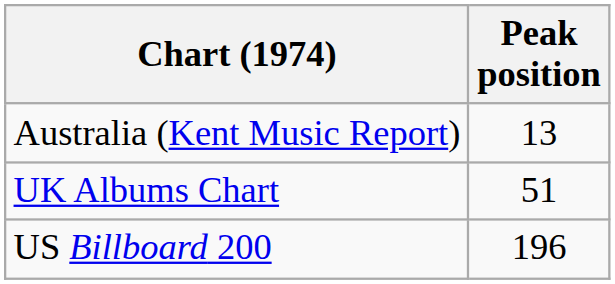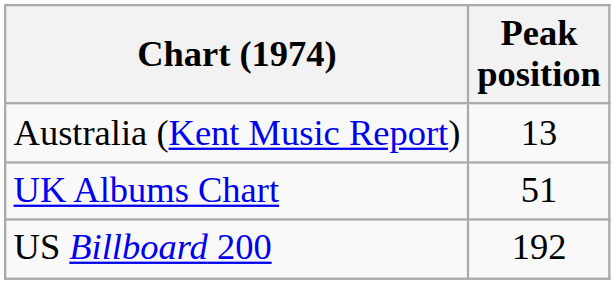 <table class="wikitable sortable">
 <tr>
 <th>Chart (1974)</th>
 <th align="center">Peak<br>position</th>
 </tr>
 <tr>
 <td>Australia (<a href='#'>Kent Music Report</a>)</td>
 <td align="center">13</td>
 </tr>
 <tr>
 <td><a href='#'>UK Albums Chart</a></td>
 <td align="center">51</td>
 </tr>
 <tr>
 <td>US <a href='#'><em>Billboard</em> 200</a></td>
-<td align="center">196</td>
+<td align="center">192</td>
 </tr>
 </table>
